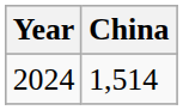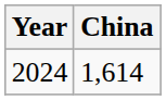 <table class="wikitable">
 <tr>
 <th>Year</th>
 <th>China</th>
 </tr>
 <tr>
 <td>2024</td>
-<td>1,514</td>
+<td>1,614</td>
 </tr>
 </table>
